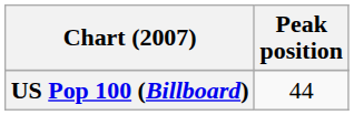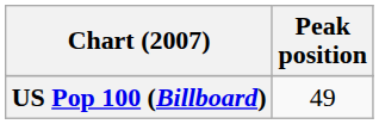 <table class="wikitable sortable plainrowheaders">
 <tr>
 <th>Chart (2007)</th>
 <th>Peak<br>position</th>
 </tr>
 <tr>
 </tr>
 <tr>
 </tr>
 <tr>
 </tr>
 <tr>
 <th scope="row">US <a href='#'>Pop 100</a> (<em><a href='#'>Billboard</a></em>)</th>
-<td style="text-align:center;">44</td>
+<td style="text-align:center;">49</td>
 </tr>
 </table>
